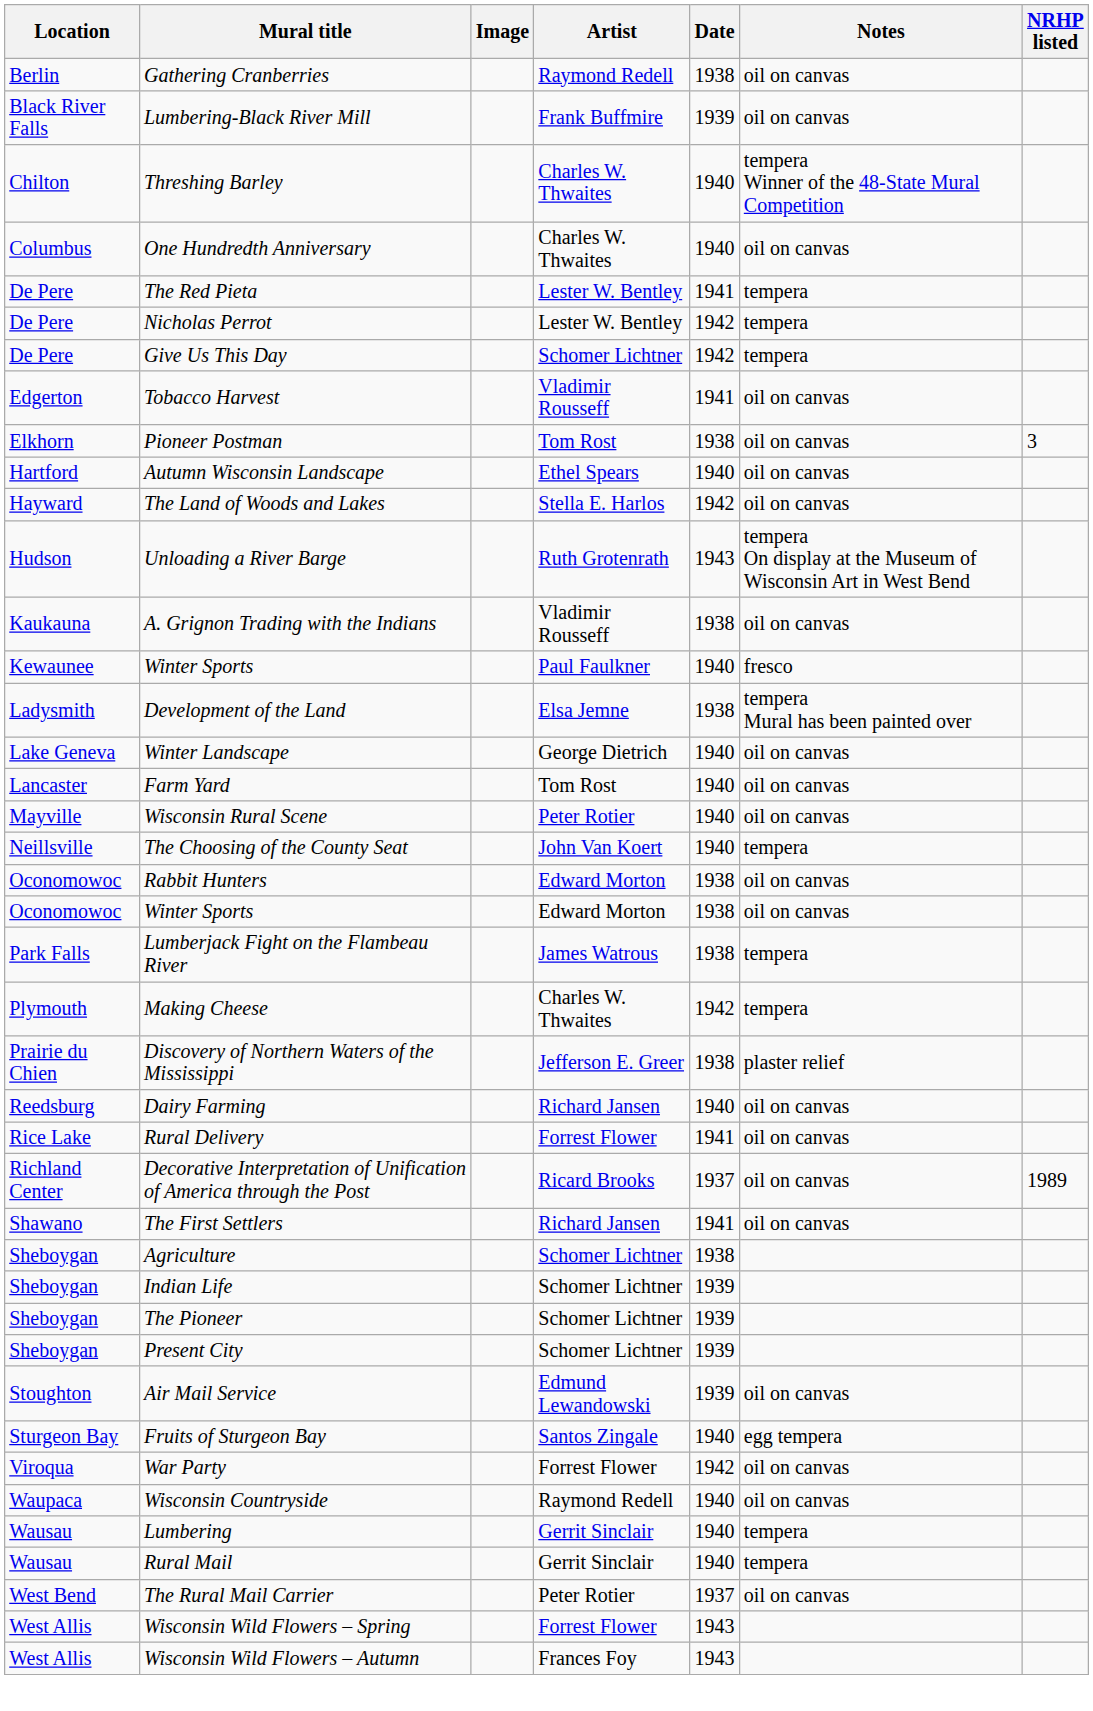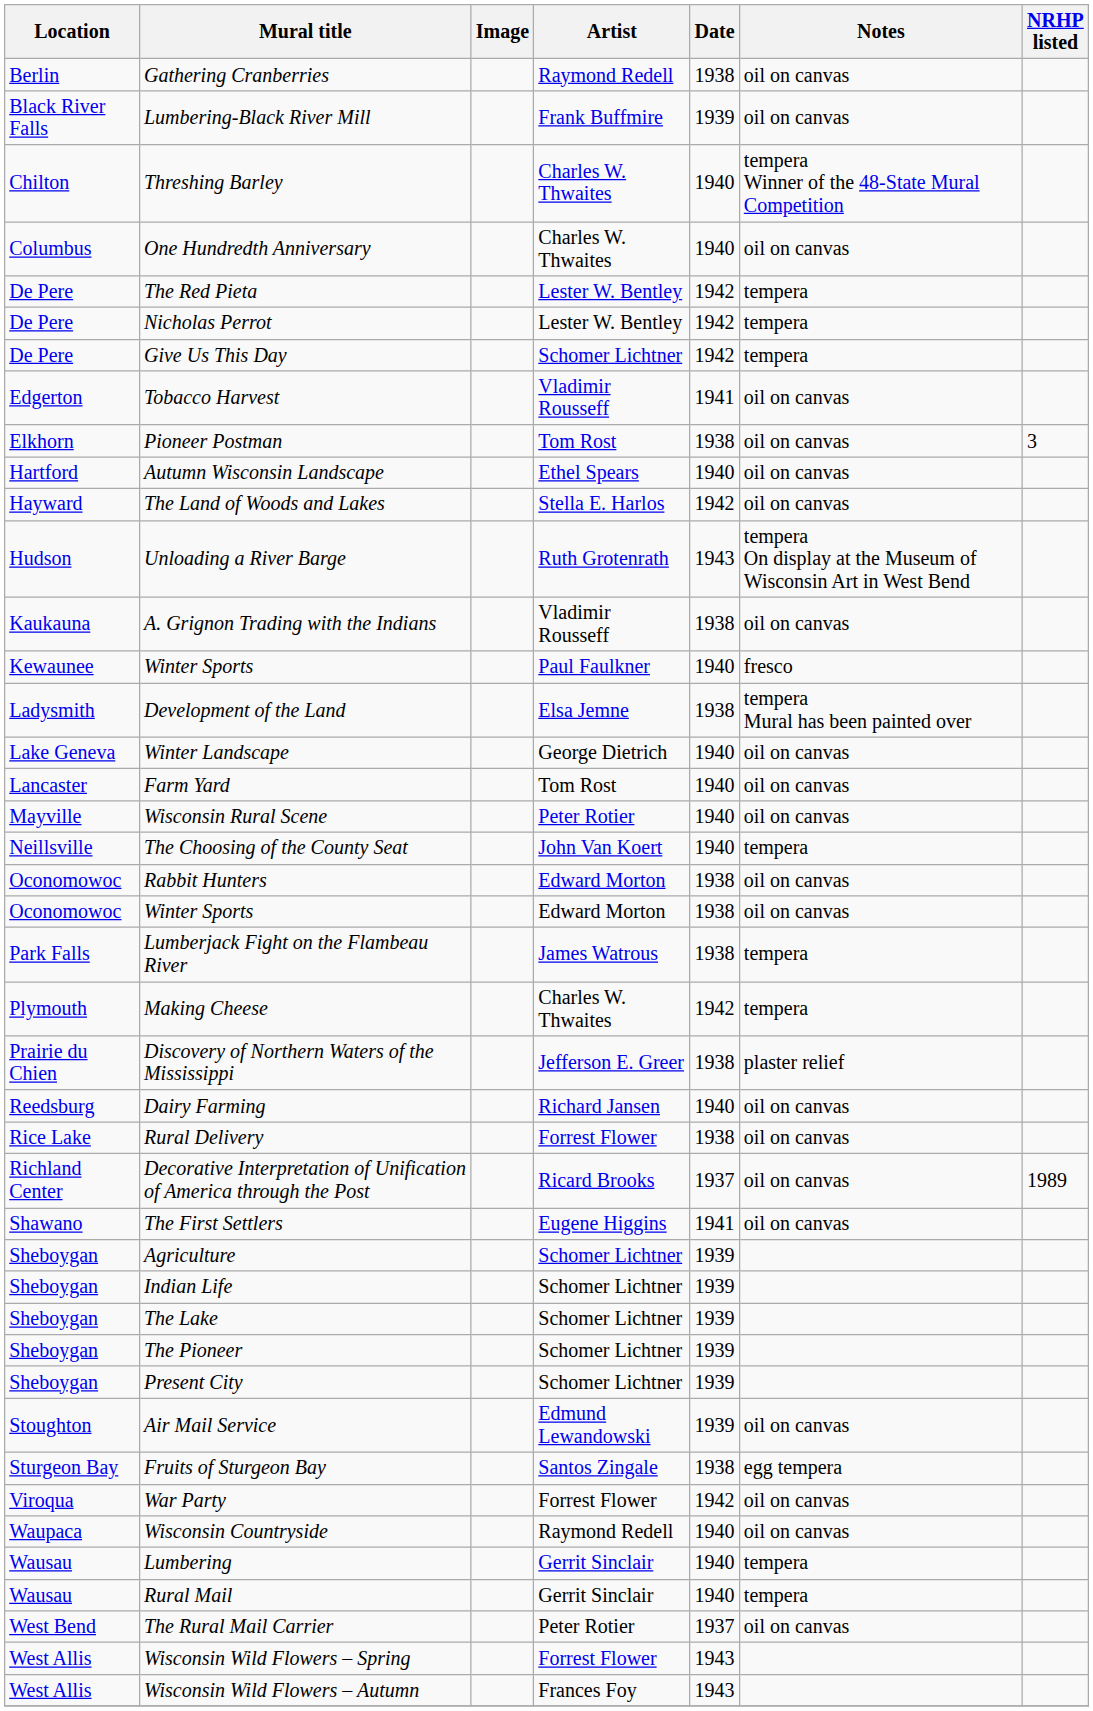 <table class="wikitable sortable">
 <tr>
 <th>Location</th>
 <th>Mural title</th>
 <th>Image</th>
 <th>Artist</th>
 <th>Date</th>
 <th>Notes</th>
 <th><a href='#'>NRHP</a><br>listed</th>
 </tr>
 <tr>
 <td><a href='#'>Berlin</a></td>
 <td><em>Gathering Cranberries</em></td>
 <td></td>
 <td><a href='#'>Raymond Redell</a></td>
 <td>1938</td>
 <td>oil on canvas</td>
 <td></td>
 </tr>
 <tr>
 <td><a href='#'>Black River Falls</a></td>
 <td><em>Lumbering-Black River Mill</em></td>
 <td></td>
 <td><a href='#'>Frank Buffmire</a></td>
 <td>1939</td>
 <td>oil on canvas</td>
 <td></td>
 </tr>
 <tr>
 <td><a href='#'>Chilton</a></td>
 <td><em>Threshing Barley</em></td>
 <td></td>
 <td><a href='#'>Charles W. Thwaites</a></td>
 <td>1940</td>
 <td>tempera<br>Winner of the <a href='#'>48-State Mural Competition</a></td>
 <td></td>
 </tr>
 <tr>
 <td><a href='#'>Columbus</a></td>
 <td><em>One Hundredth Anniversary</em></td>
 <td></td>
 <td>Charles W. Thwaites</td>
 <td>1940</td>
 <td>oil on canvas</td>
 <td></td>
 </tr>
 <tr>
 <td><a href='#'>De Pere</a></td>
 <td><em>The Red Pieta</em></td>
 <td></td>
 <td><a href='#'>Lester W. Bentley</a></td>
-<td>1941</td>
+<td>1942</td>
 <td>tempera</td>
 <td></td>
 </tr>
 <tr>
 <td><a href='#'>De Pere</a></td>
 <td><em>Nicholas Perrot</em></td>
 <td></td>
 <td>Lester W. Bentley</td>
 <td>1942</td>
 <td>tempera</td>
 <td></td>
 </tr>
 <tr>
 <td><a href='#'>De Pere</a></td>
 <td><em>Give Us This Day</em></td>
 <td></td>
 <td><a href='#'>Schomer Lichtner</a></td>
 <td>1942</td>
 <td>tempera</td>
 <td></td>
 </tr>
 <tr>
 <td><a href='#'>Edgerton</a></td>
 <td><em>Tobacco Harvest</em></td>
 <td></td>
 <td><a href='#'>Vladimir Rousseff</a></td>
 <td>1941</td>
 <td>oil on canvas</td>
 <td></td>
 </tr>
 <tr>
 <td><a href='#'>Elkhorn</a></td>
 <td><em>Pioneer Postman</em></td>
 <td></td>
 <td><a href='#'>Tom Rost</a></td>
 <td>1938</td>
 <td>oil on canvas</td>
 <td>3</td>
 </tr>
 <tr>
 <td><a href='#'>Hartford</a></td>
 <td><em>Autumn Wisconsin Landscape</em></td>
 <td></td>
 <td><a href='#'>Ethel Spears</a></td>
 <td>1940</td>
 <td>oil on canvas</td>
 <td></td>
 </tr>
 <tr>
 <td><a href='#'>Hayward</a></td>
 <td><em>The Land of Woods and Lakes</em></td>
 <td></td>
 <td><a href='#'>Stella E. Harlos</a></td>
 <td>1942</td>
 <td>oil on canvas</td>
 <td></td>
 </tr>
 <tr>
 <td><a href='#'>Hudson</a></td>
 <td><em>Unloading a River Barge</em></td>
 <td></td>
 <td><a href='#'>Ruth Grotenrath</a></td>
 <td>1943</td>
 <td>tempera<br>On display at the Museum of Wisconsin Art in West Bend</td>
 <td></td>
 </tr>
 <tr>
 <td><a href='#'>Kaukauna</a></td>
 <td><em>A. Grignon Trading with the Indians</em></td>
 <td></td>
 <td>Vladimir Rousseff</td>
 <td>1938</td>
 <td>oil on canvas</td>
 <td></td>
 </tr>
 <tr>
 <td><a href='#'>Kewaunee</a></td>
 <td><em>Winter Sports</em></td>
 <td></td>
 <td><a href='#'>Paul Faulkner</a></td>
 <td>1940</td>
 <td>fresco</td>
 <td></td>
 </tr>
 <tr>
 <td><a href='#'>Ladysmith</a></td>
 <td><em>Development of the Land</em></td>
 <td></td>
 <td><a href='#'>Elsa Jemne</a></td>
 <td>1938</td>
 <td>tempera<br>Mural has been painted over</td>
 <td></td>
 </tr>
 <tr>
 <td><a href='#'>Lake Geneva</a></td>
 <td><em>Winter Landscape</em></td>
 <td></td>
 <td>George Dietrich</td>
 <td>1940</td>
 <td>oil on canvas</td>
 <td></td>
 </tr>
 <tr>
 <td><a href='#'>Lancaster</a></td>
 <td><em>Farm Yard</em></td>
 <td></td>
 <td>Tom Rost</td>
 <td>1940</td>
 <td>oil on canvas</td>
 <td></td>
 </tr>
 <tr>
 <td><a href='#'>Mayville</a></td>
 <td><em>Wisconsin Rural Scene</em></td>
 <td></td>
 <td><a href='#'>Peter Rotier</a></td>
 <td>1940</td>
 <td>oil on canvas</td>
 <td></td>
 </tr>
 <tr>
 <td><a href='#'>Neillsville</a></td>
 <td><em>The Choosing of the County Seat</em></td>
 <td></td>
 <td><a href='#'>John Van Koert</a></td>
 <td>1940</td>
 <td>tempera</td>
 <td></td>
 </tr>
 <tr>
 <td><a href='#'>Oconomowoc</a></td>
 <td><em>Rabbit Hunters</em></td>
 <td></td>
 <td><a href='#'>Edward Morton</a></td>
 <td>1938</td>
 <td>oil on canvas</td>
 <td></td>
 </tr>
 <tr>
 <td><a href='#'>Oconomowoc</a></td>
 <td><em>Winter Sports</em></td>
 <td></td>
 <td>Edward Morton</td>
 <td>1938</td>
 <td>oil on canvas</td>
 <td></td>
 </tr>
 <tr>
 <td><a href='#'>Park Falls</a></td>
 <td><em>Lumberjack Fight on the Flambeau River</em></td>
 <td></td>
 <td><a href='#'>James Watrous</a></td>
 <td>1938</td>
 <td>tempera</td>
 <td></td>
 </tr>
 <tr>
 <td><a href='#'>Plymouth</a></td>
 <td><em>Making Cheese</em></td>
 <td></td>
 <td>Charles W. Thwaites</td>
 <td>1942</td>
 <td>tempera</td>
 <td></td>
 </tr>
 <tr>
 <td><a href='#'>Prairie du Chien</a></td>
 <td><em>Discovery of Northern Waters of the Mississippi</em></td>
 <td></td>
 <td><a href='#'>Jefferson E. Greer</a></td>
 <td>1938</td>
 <td>plaster relief</td>
 <td></td>
 </tr>
 <tr>
 <td><a href='#'>Reedsburg</a></td>
 <td><em>Dairy Farming</em></td>
 <td></td>
 <td><a href='#'>Richard Jansen</a></td>
 <td>1940</td>
 <td>oil on canvas</td>
 <td></td>
 </tr>
 <tr>
 <td><a href='#'>Rice Lake</a></td>
 <td><em>Rural Delivery</em></td>
 <td></td>
 <td><a href='#'>Forrest Flower</a></td>
-<td>1941</td>
+<td>1938</td>
 <td>oil on canvas</td>
 <td></td>
 </tr>
 <tr>
 <td><a href='#'>Richland Center</a></td>
 <td><em>Decorative Interpretation of Unification of America through the Post</em></td>
 <td></td>
 <td><a href='#'>Ricard Brooks</a></td>
 <td>1937</td>
 <td>oil on canvas</td>
 <td>1989</td>
 </tr>
 <tr>
 <td><a href='#'>Shawano</a></td>
 <td><em>The First Settlers</em></td>
 <td></td>
-<td><a href='#'>Richard Jansen</a></td>
+<td><a href='#'>Eugene Higgins</a></td>
 <td>1941</td>
 <td>oil on canvas</td>
 <td></td>
 </tr>
 <tr>
 <td><a href='#'>Sheboygan</a></td>
 <td><em>Agriculture</em></td>
 <td></td>
 <td><a href='#'>Schomer Lichtner</a></td>
-<td>1938</td>
+<td>1939</td>
 <td></td>
 <td></td>
 </tr>
 <tr>
 <td><a href='#'>Sheboygan</a></td>
 <td><em>Indian Life</em></td>
+<td></td>
+<td>Schomer Lichtner</td>
+<td>1939</td>
+<td></td>
+<td></td>
+</tr>
+<tr>
+<td><a href='#'>Sheboygan</a></td>
+<td><em>The Lake</em></td>
 <td></td>
 <td>Schomer Lichtner</td>
 <td>1939</td>
 <td></td>
 <td></td>
 </tr>
 <tr>
 <td><a href='#'>Sheboygan</a></td>
 <td><em>The Pioneer</em></td>
 <td></td>
 <td>Schomer Lichtner</td>
 <td>1939</td>
 <td></td>
 <td></td>
 </tr>
 <tr>
 <td><a href='#'>Sheboygan</a></td>
 <td><em>Present City</em></td>
 <td></td>
 <td>Schomer Lichtner</td>
 <td>1939</td>
 <td></td>
 <td></td>
 </tr>
 <tr>
 <td><a href='#'>Stoughton</a></td>
 <td><em>Air Mail Service</em></td>
 <td></td>
 <td><a href='#'>Edmund Lewandowski</a></td>
 <td>1939</td>
 <td>oil on canvas</td>
 <td></td>
 </tr>
 <tr>
 <td><a href='#'>Sturgeon Bay</a></td>
 <td><em>Fruits of Sturgeon Bay</em></td>
 <td></td>
 <td><a href='#'>Santos Zingale</a></td>
-<td>1940</td>
+<td>1938</td>
 <td>egg tempera</td>
 <td></td>
 </tr>
 <tr>
 <td><a href='#'>Viroqua</a></td>
 <td><em>War Party</em></td>
 <td></td>
 <td>Forrest Flower</td>
 <td>1942</td>
 <td>oil on canvas</td>
 <td></td>
 </tr>
 <tr>
 <td><a href='#'>Waupaca</a></td>
 <td><em>Wisconsin Countryside</em></td>
 <td></td>
 <td>Raymond Redell</td>
 <td>1940</td>
 <td>oil on canvas</td>
 <td></td>
 </tr>
 <tr>
 <td><a href='#'>Wausau</a></td>
 <td><em>Lumbering</em></td>
 <td></td>
 <td><a href='#'>Gerrit Sinclair</a></td>
 <td>1940</td>
 <td>tempera</td>
 <td></td>
 </tr>
 <tr>
 <td><a href='#'>Wausau</a></td>
 <td><em>Rural Mail</em></td>
 <td></td>
 <td>Gerrit Sinclair</td>
 <td>1940</td>
 <td>tempera</td>
 <td></td>
 </tr>
 <tr>
 <td><a href='#'>West Bend</a></td>
 <td><em>The Rural Mail Carrier</em></td>
 <td></td>
 <td>Peter Rotier</td>
 <td>1937</td>
 <td>oil on canvas</td>
 <td></td>
 </tr>
 <tr>
 <td><a href='#'>West Allis</a></td>
 <td><em>Wisconsin Wild Flowers – Spring</em></td>
 <td></td>
 <td><a href='#'>Forrest Flower</a></td>
 <td>1943</td>
 <td></td>
 <td></td>
 </tr>
 <tr>
 <td><a href='#'>West Allis</a></td>
 <td><em>Wisconsin Wild Flowers – Autumn</em></td>
 <td></td>
 <td>Frances Foy</td>
 <td>1943</td>
 <td></td>
 <td></td>
 </tr>
 <tr>
 </tr>
 </table>
